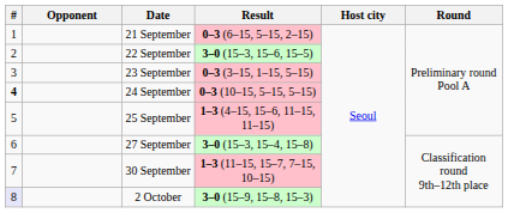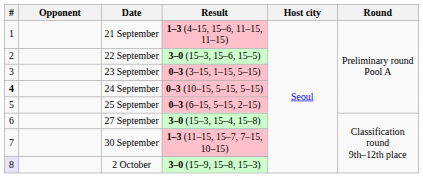 <table class="wikitable" style="text-align: center;font-size:90%;">
 <tr>
 <th width=20>#</th>
 <th width=160>Opponent</th>
 <th width=100>Date</th>
 <th width=240>Result</th>
 <th width=150>Host city</th>
 <th width=140>Round</th>
 </tr>
 <tr>
 <td>1</td>
 <td align=left></td>
 <td>21 September</td>
-<td bgcolor=pink><strong>0–3</strong> (6–15, 5–15, 2–15)</td>
+<td bgcolor=pink><strong>1–3</strong> (4–15, 15–6, 11–15, 11–15)</td>
 <td rowspan=8> <a href='#'>Seoul</a></td>
 <td rowspan=5>Preliminary round<br>Pool A</td>
 </tr>
 <tr>
 <td>2</td>
 <td align=left></td>
 <td>22 September</td>
 <td bgcolor=ccffcc><strong>3–0</strong> (15–3, 15–6, 15–5)</td>
 </tr>
 <tr>
 <td>3</td>
 <td align=left></td>
 <td>23 September</td>
 <td bgcolor=pink><strong>0–3</strong> (3–15, 1–15, 5–15)</td>
 </tr>
 <tr>
 <td><strong>4</strong></td>
 <td align=left></td>
 <td>24 September</td>
 <td bgcolor=pink><strong>0–3</strong> (10–15, 5–15, 5–15)</td>
 </tr>
 <tr>
 <td>5</td>
 <td align=left></td>
 <td>25 September</td>
-<td bgcolor=pink><strong>1–3</strong> (4–15, 15–6, 11–15, 11–15)</td>
+<td bgcolor=pink><strong>0–3</strong> (6–15, 5–15, 2–15)</td>
 </tr>
 <tr>
 <td>6</td>
 <td align=left></td>
 <td>27 September</td>
 <td bgcolor=ccffcc><strong>3–0</strong> (15–3, 15–4, 15–8)</td>
 <td rowspan=3>Classification round<br>9th–12th place</td>
 </tr>
 <tr>
 <td>7</td>
 <td align=left></td>
 <td>30 September</td>
 <td bgcolor=pink><strong>1–3</strong> (11–15, 15–7, 7–15, 10–15)</td>
 </tr>
 <tr>
 <td style="background: lavender;">8</td>
 <td align=left></td>
 <td>2 October</td>
 <td bgcolor=ccffcc><strong>3–0</strong> (15–9, 15–8, 15–3)</td>
 </tr>
 </table>
